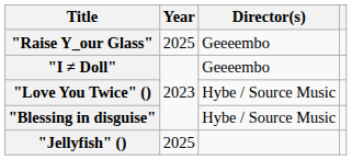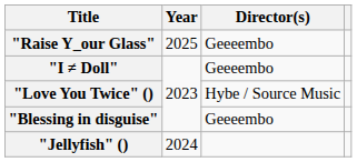 <table class="wikitable plainrowheaders sortable">
 <tr>
 <th scope="col">Title</th>
 <th scope="col">Year</th>
 <th scope="col">Director(s)</th>
 <th scope="col" class="unsortable"></th>
 </tr>
 <tr>
 <th scope="row">"Raise Y_our Glass"</th>
 <td>2025</td>
 <td>Geeeembo</td>
 <td style="text-align:center"></td>
 </tr>
 <tr>
 <th scope="row">"I ≠ Doll"</th>
 <td rowspan="3">2023</td>
 <td>Geeeembo</td>
 <td style="text-align:center"></td>
 </tr>
 <tr>
 <th scope="row">"Love You Twice" ()</th>
 <td>Hybe / Source Music</td>
 <td style="text-align:center"></td>
 </tr>
 <tr>
 <th scope="row">"Blessing in disguise"</th>
-<td>Hybe / Source Music</td>
+<td>Geeeembo</td>
 <td style="text-align:center"></td>
 </tr>
 <tr>
 <th scope="row">"Jellyfish" ()</th>
-<td>2025</td>
+<td>2024</td>
 <td></td>
 <td style="text-align:center"></td>
 </tr>
 </table>
